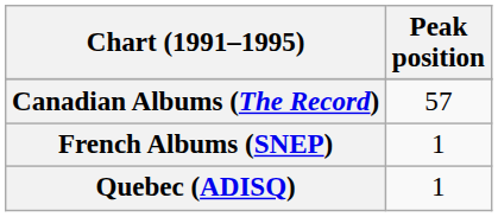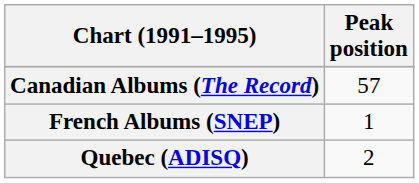 <table class="wikitable sortable plainrowheaders" style="text-align:center">
 <tr>
 <th scope="col">Chart (1991–1995)</th>
 <th scope="col">Peak<br>position</th>
 </tr>
 <tr>
 </tr>
 <tr>
 </tr>
 <tr>
 <th scope="row">Canadian Albums (<em><a href='#'>The Record</a></em>)</th>
 <td>57</td>
 </tr>
 <tr>
 <th scope="row">French Albums (<a href='#'>SNEP</a>)</th>
 <td>1</td>
 </tr>
 <tr>
 <th scope="row">Quebec (<a href='#'>ADISQ</a>)</th>
-<td>1</td>
+<td>2</td>
 </tr>
 </table>
